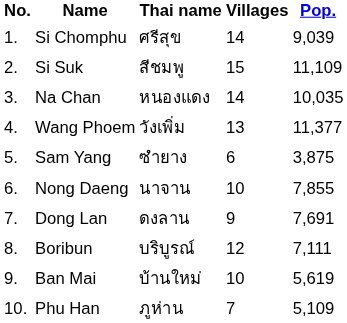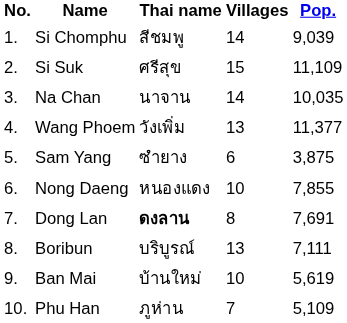 <table>
 <tr>
 <th>No.</th>
 <th>Name</th>
 <th>Thai name</th>
 <th>Villages</th>
 <th><a href='#'>Pop.</a></th>
 </tr>
 <tr>
 <td>1.</td>
 <td>Si Chomphu</td>
-<td>ศรีสุข</td>
+<td>สีชมพู</td>
 <td>14</td>
 <td>9,039</td>
 <td></td>
 </tr>
 <tr>
 <td>2.</td>
 <td>Si Suk</td>
-<td>สีชมพู</td>
+<td>ศรีสุข</td>
 <td>15</td>
 <td>11,109</td>
 <td></td>
 </tr>
 <tr>
 <td>3.</td>
 <td>Na Chan</td>
-<td>หนองแดง</td>
+<td>นาจาน</td>
 <td>14</td>
 <td>10,035</td>
 <td></td>
 </tr>
 <tr>
 <td>4.</td>
 <td>Wang Phoem</td>
 <td>วังเพิ่ม</td>
 <td>13</td>
 <td>11,377</td>
 <td></td>
 </tr>
 <tr>
 <td>5.</td>
 <td>Sam Yang</td>
 <td>ซำยาง</td>
 <td>6</td>
 <td>3,875</td>
 <td></td>
 </tr>
 <tr>
 <td>6.</td>
 <td>Nong Daeng</td>
-<td>นาจาน</td>
+<td>หนองแดง</td>
 <td>10</td>
 <td>7,855</td>
 <td></td>
 </tr>
 <tr>
 <td>7.</td>
 <td>Dong Lan</td>
-<td>ดงลาน</td>
-<td>9</td>
+<td><strong>ดงลาน</strong></td>
+<td>8</td>
 <td>7,691</td>
 <td></td>
 </tr>
 <tr>
 <td>8.</td>
 <td>Boribun</td>
 <td>บริบูรณ์</td>
-<td>12</td>
+<td>13</td>
 <td>7,111</td>
 <td></td>
 </tr>
 <tr>
 <td>9.</td>
 <td>Ban Mai</td>
 <td>บ้านใหม่</td>
 <td>10</td>
 <td>5,619</td>
 <td></td>
 </tr>
 <tr>
 <td>10.</td>
 <td>Phu Han</td>
 <td>ภูห่าน</td>
 <td>7</td>
 <td>5,109</td>
 <td></td>
 </tr>
 </table>
